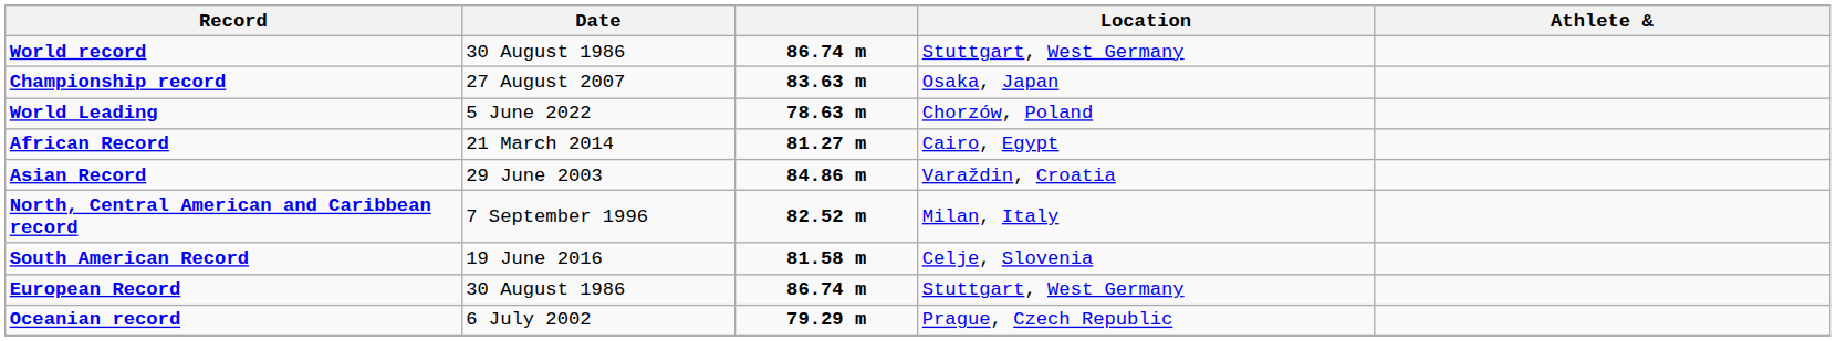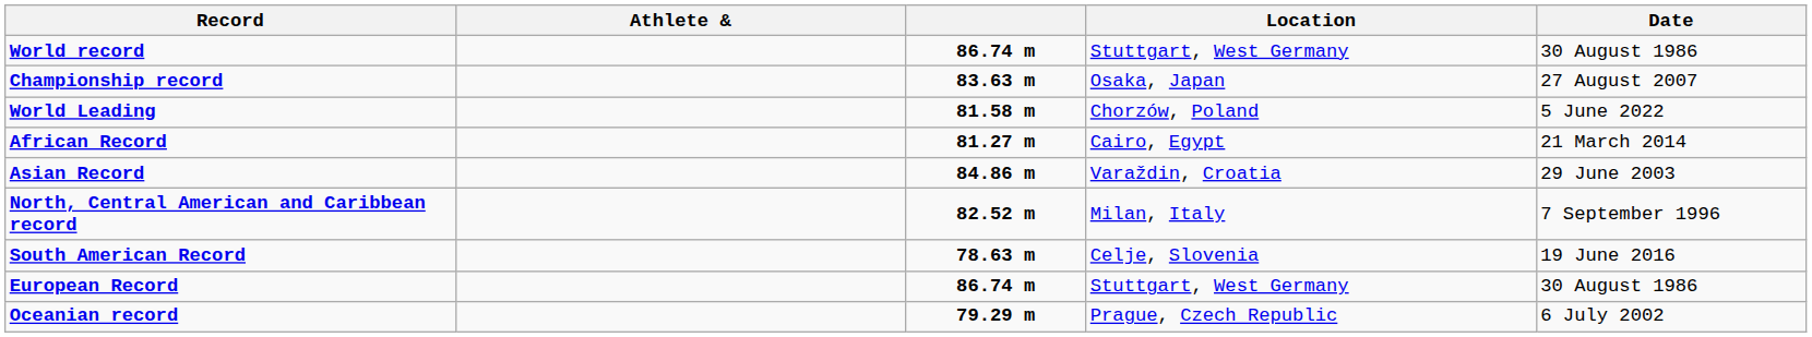 <table class="wikitable">
 <tr>
 <th width=25% align=center>Record</th>
-<th width=15% align=center>Date</th>
+<th width=25% align=center>Athlete & </th>
 <th width=10% align=center></th>
 <th width=25% align=center>Location</th>
-<th width=25% align=center>Athlete & </th>
+<th width=15% align=center>Date</th>
 </tr>
 <tr>
 <td><strong><a href='#'>World record</a></strong></td>
-<td>30 August 1986</td>
+<td></td>
 <td align=center><strong>86.74 m</strong></td>
 <td><a href='#'>Stuttgart</a>, <a href='#'>West Germany</a></td>
-<td></td>
+<td>30 August 1986</td>
 </tr>
 <tr>
 <td><strong><a href='#'>Championship record</a></strong></td>
-<td>27 August 2007</td>
+<td></td>
 <td align=center><strong>83.63 m</strong></td>
 <td><a href='#'>Osaka</a>, <a href='#'>Japan</a></td>
-<td></td>
+<td>27 August 2007</td>
 </tr>
 <tr>
 <td><strong><a href='#'>World Leading</a></strong></td>
+<td></td>
+<td align=center><strong>81.58 m</strong></td>
+<td><a href='#'>Chorzów</a>, <a href='#'>Poland</a></td>
 <td>5 June 2022</td>
-<td align=center><strong>78.63 m</strong></td>
-<td><a href='#'>Chorzów</a>, <a href='#'>Poland</a></td>
-<td></td>
 </tr>
 <tr>
 <td><strong><a href='#'>African Record</a></strong></td>
-<td>21 March 2014</td>
+<td></td>
 <td align=center><strong>81.27 m</strong></td>
 <td><a href='#'>Cairo</a>, <a href='#'>Egypt</a></td>
-<td></td>
+<td>21 March 2014</td>
 </tr>
 <tr>
 <td><strong><a href='#'>Asian Record</a></strong></td>
-<td>29 June 2003</td>
+<td></td>
 <td align=center><strong>84.86 m</strong></td>
 <td><a href='#'>Varaždin</a>, <a href='#'>Croatia</a></td>
-<td></td>
+<td>29 June 2003</td>
 </tr>
 <tr>
 <td><strong><a href='#'>North, Central American and Caribbean record</a></strong></td>
-<td>7 September 1996</td>
+<td></td>
 <td align=center><strong>82.52 m</strong></td>
 <td><a href='#'>Milan</a>, <a href='#'>Italy</a></td>
-<td></td>
+<td>7 September 1996</td>
 </tr>
 <tr>
 <td><strong><a href='#'>South American Record</a></strong></td>
+<td></td>
+<td align=center><strong>78.63 m</strong></td>
+<td><a href='#'>Celje</a>, <a href='#'>Slovenia</a></td>
 <td>19 June 2016</td>
-<td align=center><strong>81.58 m</strong></td>
-<td><a href='#'>Celje</a>, <a href='#'>Slovenia</a></td>
-<td></td>
 </tr>
 <tr>
 <td><strong><a href='#'>European Record</a></strong></td>
-<td>30 August 1986</td>
+<td></td>
 <td align=center><strong>86.74 m</strong></td>
 <td><a href='#'>Stuttgart</a>, <a href='#'>West Germany</a></td>
-<td></td>
+<td>30 August 1986</td>
 </tr>
 <tr>
 <td><strong><a href='#'>Oceanian record</a></strong></td>
-<td>6 July 2002</td>
+<td></td>
 <td align=center><strong>79.29 m</strong></td>
 <td><a href='#'>Prague</a>, <a href='#'>Czech Republic</a></td>
-<td></td>
+<td>6 July 2002</td>
 </tr>
 </table>
